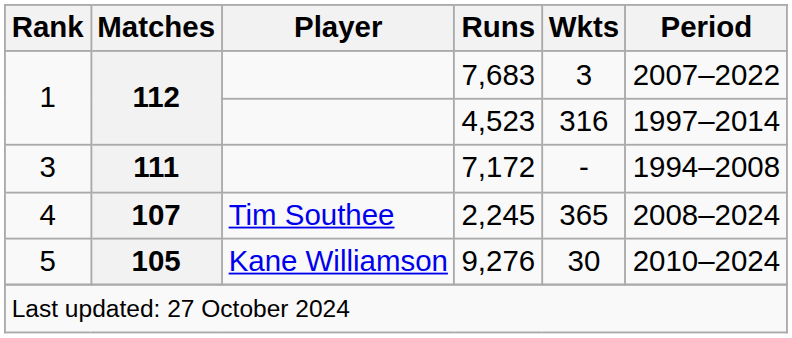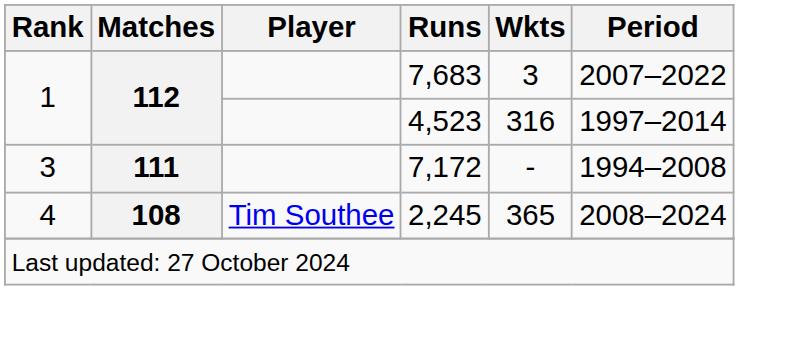 <table class="wikitable plainrowheaders sortable">
 <tr>
 <th scope=col>Rank</th>
 <th scope=col>Matches</th>
 <th scope=col>Player</th>
 <th scope=col>Runs</th>
 <th scope=col>Wkts</th>
 <th scope=col>Period</th>
 </tr>
 <tr>
 <td align=center rowspan=2>1</td>
 <th scope=row style=text-align:center; rowspan=2>112</th>
 <td></td>
 <td align=center>7,683</td>
 <td align=center>3</td>
 <td>2007–2022</td>
 </tr>
 <tr>
 <td></td>
 <td align=center>4,523</td>
 <td align=center>316</td>
 <td>1997–2014</td>
 </tr>
 <tr>
 <td align=center>3</td>
 <th scope=row style=text-align:center;>111</th>
 <td></td>
 <td align=center>7,172</td>
 <td align=center>-</td>
 <td>1994–2008</td>
 </tr>
 <tr>
 <td align=center>4</td>
-<th scope="row" style="text-align:center;">107</th>
+<th scope="row" style="text-align:center;">108</th>
 <td><a href='#'>Tim Southee</a></td>
 <td align=center>2,245</td>
 <td align=center>365</td>
 <td>2008–2024</td>
-</tr>
-<tr>
-<td align=center>5</td>
-<th scope="row" style="text-align:center;">105</th>
-<td><a href='#'>Kane Williamson</a></td>
-<td align=center>9,276</td>
-<td align=center>30</td>
-<td>2010–2024</td>
 </tr>
 <tr>
 </tr>
 <tr class=sortbottom>
 <td colspan=6><small>Last updated: 27 October 2024</small></td>
 </tr>
 </table>
